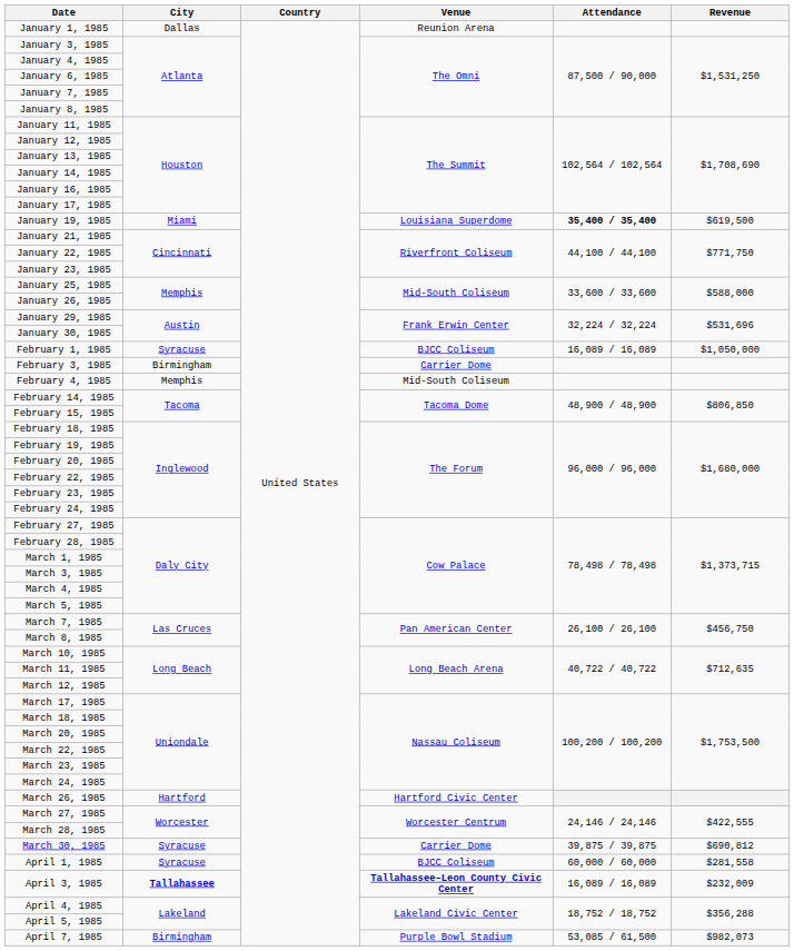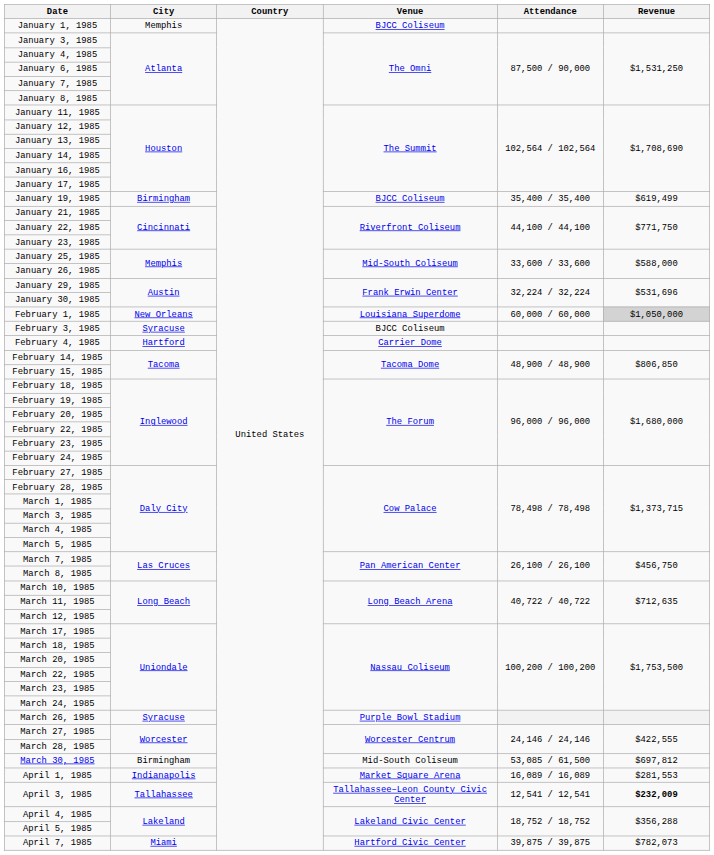 <table class="wikitable" style="text-align:center;">
 <tr>
 <th width="150">Date</th>
 <th width="150">City</th>
 <th width="150">Country</th>
 <th width="250">Venue</th>
 <th width="150">Attendance</th>
 <th width="150">Revenue</th>
 </tr>
 <tr>
 <td>January 1, 1985</td>
-<td>Dallas</td>
+<td>Memphis</td>
 <td rowspan="57">United States</td>
-<td>Reunion Arena</td>
+<td><a href='#'>BJCC Coliseum</a></td>
 <td></td>
 <td></td>
 </tr>
 <tr>
 <td>January 3, 1985</td>
 <td rowspan="5"><a href='#'>Atlanta</a></td>
 <td rowspan="5"><a href='#'>The Omni</a></td>
 <td rowspan="5">87,500 / 90,000</td>
 <td rowspan="5">$1,531,250</td>
 </tr>
 <tr>
 <td>January 4, 1985</td>
 </tr>
 <tr>
 <td>January 6, 1985</td>
 </tr>
 <tr>
 <td>January 7, 1985</td>
 </tr>
 <tr>
 <td>January 8, 1985</td>
 </tr>
 <tr>
 <td>January 11, 1985</td>
 <td rowspan="6"><a href='#'>Houston</a></td>
 <td rowspan="6"><a href='#'>The Summit</a></td>
 <td rowspan="6">102,564 / 102,564</td>
 <td rowspan="6">$1,708,690</td>
 </tr>
 <tr>
 <td>January 12, 1985</td>
 </tr>
 <tr>
 <td>January 13, 1985</td>
 </tr>
 <tr>
 <td>January 14, 1985</td>
 </tr>
 <tr>
 <td>January 16, 1985</td>
 </tr>
 <tr>
 <td>January 17, 1985</td>
 </tr>
 <tr>
 <td>January 19, 1985</td>
-<td><a href='#'>Miami</a></td>
-<td><a href='#'>Louisiana Superdome</a></td>
-<td><strong>35,400 / 35,400 </strong></td>
-<td>$619,500 </td>
+<td><a href='#'>Birmingham</a></td>
+<td><a href='#'>BJCC Coliseum</a></td>
+<td>35,400 / 35,400 </td>
+<td>$619,499 </td>
 </tr>
 <tr>
 <td>January 21, 1985</td>
 <td rowspan="3"><a href='#'>Cincinnati</a></td>
 <td rowspan="3"><a href='#'>Riverfront Coliseum</a></td>
 <td rowspan="3">44,100 / 44,100</td>
 <td rowspan="3">$771,750</td>
 </tr>
 <tr>
 <td>January 22, 1985</td>
 </tr>
 <tr>
 <td>January 23, 1985</td>
 </tr>
 <tr>
 <td>January 25, 1985</td>
 <td rowspan="2"><a href='#'>Memphis</a></td>
 <td rowspan="2"><a href='#'>Mid-South Coliseum</a></td>
 <td rowspan="2">33,600 / 33,600 </td>
 <td rowspan="2">$588,000 </td>
 </tr>
 <tr>
 <td>January 26, 1985</td>
 </tr>
 <tr>
 <td>January 29, 1985</td>
 <td rowspan="2"><a href='#'>Austin</a></td>
 <td rowspan="2"><a href='#'>Frank Erwin Center</a></td>
 <td rowspan="2">32,224 / 32,224</td>
 <td rowspan="2">$531,696</td>
 </tr>
 <tr>
 <td>January 30, 1985</td>
 </tr>
 <tr>
 <td>February 1, 1985</td>
-<td><a href='#'>Syracuse</a></td>
-<td><a href='#'>BJCC Coliseum</a></td>
-<td>16,089 / 16,089</td>
-<td>$1,050,000</td>
+<td><a href='#'>New Orleans</a></td>
+<td><a href='#'>Louisiana Superdome</a></td>
+<td>60,000 / 60,000</td>
+<td style="background: lightgrey;">$1,050,000</td>
 </tr>
 <tr>
 <td>February 3, 1985</td>
-<td>Birmingham</td>
-<td><a href='#'>Carrier Dome</a></td>
+<td><a href='#'>Syracuse</a></td>
+<td>BJCC Coliseum</td>
 <td></td>
 <td></td>
 </tr>
 <tr>
 <td>February 4, 1985</td>
-<td>Memphis</td>
-<td>Mid-South Coliseum</td>
+<td><a href='#'>Hartford</a></td>
+<td><a href='#'>Carrier Dome</a></td>
 <td></td>
 <td></td>
 </tr>
 <tr>
 <td>February 14, 1985</td>
 <td rowspan="2"><a href='#'>Tacoma</a></td>
 <td rowspan="2"><a href='#'>Tacoma Dome</a></td>
 <td rowspan="2">48,900 / 48,900</td>
 <td rowspan="2">$806,850</td>
 </tr>
 <tr>
 <td>February 15, 1985</td>
 </tr>
 <tr>
 <td>February 18, 1985</td>
 <td rowspan="6"><a href='#'>Inglewood</a></td>
 <td rowspan="6"><a href='#'>The Forum</a></td>
 <td rowspan="6">96,000 / 96,000</td>
 <td rowspan="6">$1,680,000</td>
 </tr>
 <tr>
 <td>February 19, 1985</td>
 </tr>
 <tr>
 <td>February 20, 1985</td>
 </tr>
 <tr>
 <td>February 22, 1985</td>
 </tr>
 <tr>
 <td>February 23, 1985</td>
 </tr>
 <tr>
 <td>February 24, 1985</td>
 </tr>
 <tr>
 <td>February 27, 1985</td>
 <td rowspan="6"><a href='#'>Daly City</a></td>
 <td rowspan="6"><a href='#'>Cow Palace</a></td>
 <td rowspan="6">78,498 / 78,498</td>
 <td rowspan="6">$1,373,715</td>
 </tr>
 <tr>
 <td>February 28, 1985</td>
 </tr>
 <tr>
 <td>March 1, 1985</td>
 </tr>
 <tr>
 <td>March 3, 1985</td>
 </tr>
 <tr>
 <td>March 4, 1985</td>
 </tr>
 <tr>
 <td>March 5, 1985</td>
 </tr>
 <tr>
 <td>March 7, 1985</td>
 <td rowspan="2"><a href='#'>Las Cruces</a></td>
 <td rowspan="2"><a href='#'>Pan American Center</a></td>
 <td rowspan="2">26,100 / 26,100</td>
 <td rowspan="2">$456,750</td>
 </tr>
 <tr>
 <td>March 8, 1985</td>
 </tr>
 <tr>
 <td>March 10, 1985</td>
 <td rowspan="3"><a href='#'>Long Beach</a></td>
 <td rowspan="3"><a href='#'>Long Beach Arena</a></td>
 <td rowspan="3">40,722 / 40,722</td>
 <td rowspan="3">$712,635</td>
 </tr>
 <tr>
 <td>March 11, 1985</td>
 </tr>
 <tr>
 <td>March 12, 1985</td>
 </tr>
 <tr>
 <td>March 17, 1985</td>
 <td rowspan="6"><a href='#'>Uniondale</a></td>
 <td rowspan="6"><a href='#'>Nassau Coliseum</a></td>
 <td rowspan="6">100,200 / 100,200</td>
 <td rowspan="6">$1,753,500</td>
 </tr>
 <tr>
 <td>March 18, 1985</td>
 </tr>
 <tr>
 <td>March 20, 1985</td>
 </tr>
 <tr>
 <td>March 22, 1985</td>
 </tr>
 <tr>
 <td>March 23, 1985</td>
 </tr>
 <tr>
 <td>March 24, 1985</td>
 </tr>
 <tr>
 <td>March 26, 1985</td>
-<td><a href='#'>Hartford</a></td>
-<td><a href='#'>Hartford Civic Center</a></td>
+<td><a href='#'>Syracuse</a></td>
+<td><a href='#'>Purple Bowl Stadium</a></td>
 <th></th>
 <th></th>
 </tr>
 <tr>
 <td>March 27, 1985</td>
 <td rowspan="2"><a href='#'>Worcester</a></td>
 <td rowspan="2"><a href='#'>Worcester Centrum</a></td>
 <td rowspan="2">24,146 / 24,146</td>
 <td rowspan="2">$422,555</td>
 </tr>
 <tr>
 <td>March 28, 1985</td>
 </tr>
 <tr>
 <td><a href='#'>March 30, 1985</a></td>
-<td><a href='#'>Syracuse</a></td>
-<td><a href='#'>Carrier Dome</a></td>
-<td>39,875 / 39,875</td>
-<td>$690,812</td>
+<td>Birmingham</td>
+<td>Mid-South Coliseum</td>
+<td>53,085 / 61,500</td>
+<td>$697,812</td>
 </tr>
 <tr>
 <td>April 1, 1985</td>
-<td><a href='#'>Syracuse</a></td>
-<td><a href='#'>BJCC Coliseum</a></td>
-<td>60,000 / 60,000</td>
-<td>$281,558</td>
+<td><a href='#'>Indianapolis</a></td>
+<td><a href='#'>Market Square Arena</a></td>
+<td>16,089 / 16,089</td>
+<td>$281,553</td>
 </tr>
 <tr>
 <td>April 3, 1985</td>
-<td><strong><a href='#'>Tallahassee</a></strong></td>
-<td><strong><a href='#'>Tallahassee–Leon County Civic Center</a></strong></td>
-<td>16,089 / 16,089</td>
-<td>$232,009</td>
+<td><a href='#'>Tallahassee</a></td>
+<td><a href='#'>Tallahassee–Leon County Civic Center</a></td>
+<td>12,541 / 12,541</td>
+<td><strong>$232,009</strong></td>
 </tr>
 <tr>
 <td>April 4, 1985</td>
 <td rowspan="2"><a href='#'>Lakeland</a></td>
 <td rowspan="2"><a href='#'>Lakeland Civic Center</a></td>
 <td rowspan="2">18,752 / 18,752</td>
 <td rowspan="2">$356,288</td>
 </tr>
 <tr>
 <td>April 5, 1985</td>
 </tr>
 <tr>
 <td>April 7, 1985</td>
-<td><a href='#'>Birmingham</a></td>
-<td><a href='#'>Purple Bowl Stadium</a></td>
-<td>53,085 / 61,500</td>
-<td>$982,073</td>
+<td><a href='#'>Miami</a></td>
+<td><a href='#'>Hartford Civic Center</a></td>
+<td>39,875 / 39,875</td>
+<td>$782,073</td>
 </tr>
 </table>
